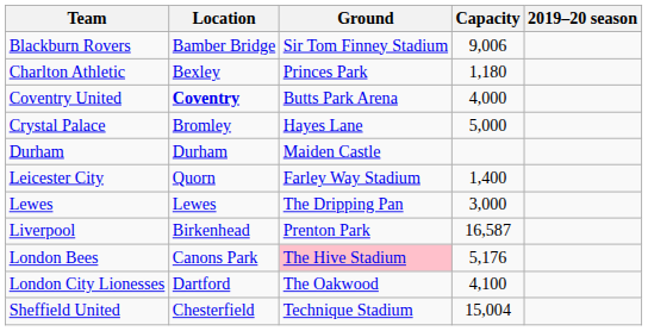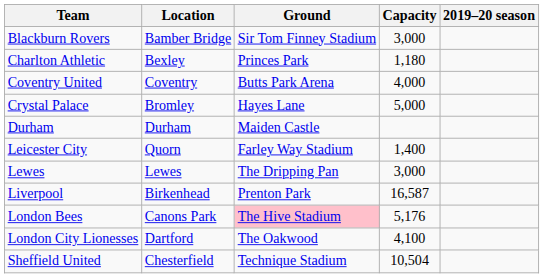 <table class="wikitable sortable">
 <tr>
 <th>Team</th>
 <th>Location</th>
 <th>Ground</th>
 <th>Capacity</th>
 <th data-sort-type="number">2019–20 season</th>
 </tr>
 <tr>
 <td><a href='#'>Blackburn Rovers</a></td>
 <td><a href='#'>Bamber Bridge</a></td>
 <td><a href='#'>Sir Tom Finney Stadium</a></td>
-<td style="text-align:center">9,006</td>
+<td style="text-align:center">3,000</td>
 <td style="text-align:center"></td>
 </tr>
 <tr>
 <td><a href='#'>Charlton Athletic</a></td>
 <td><a href='#'>Bexley</a></td>
 <td><a href='#'>Princes Park</a></td>
 <td style="text-align:center">1,180</td>
 <td style="text-align:center"></td>
 </tr>
 <tr>
 <td><a href='#'>Coventry United</a></td>
-<td><strong><a href='#'>Coventry</a></strong></td>
+<td><a href='#'>Coventry</a></td>
 <td><a href='#'>Butts Park Arena</a></td>
 <td style="text-align:center">4,000</td>
 <td style="text-align:center"></td>
 </tr>
 <tr>
 <td><a href='#'>Crystal Palace</a></td>
 <td><a href='#'>Bromley</a></td>
 <td><a href='#'>Hayes Lane</a></td>
 <td style="text-align:center">5,000</td>
 <td style="text-align:center"></td>
 </tr>
 <tr>
 <td><a href='#'>Durham</a></td>
 <td><a href='#'>Durham</a></td>
 <td><a href='#'>Maiden Castle</a></td>
 <td style="text-align:center"></td>
 <td style="text-align:center"></td>
 </tr>
 <tr>
 <td><a href='#'>Leicester City</a></td>
 <td><a href='#'>Quorn</a></td>
 <td><a href='#'>Farley Way Stadium</a></td>
 <td style="text-align:center">1,400</td>
 <td style="text-align:center"></td>
 </tr>
 <tr>
 <td><a href='#'>Lewes</a></td>
 <td><a href='#'>Lewes</a></td>
 <td><a href='#'>The Dripping Pan</a></td>
 <td style="text-align:center">3,000</td>
 <td style="text-align:center"></td>
 </tr>
 <tr>
 <td><a href='#'>Liverpool</a></td>
 <td><a href='#'>Birkenhead</a></td>
 <td><a href='#'>Prenton Park</a></td>
 <td style="text-align:center">16,587</td>
 <td style="text-align:center"></td>
 </tr>
 <tr>
 <td><a href='#'>London Bees</a></td>
 <td><a href='#'>Canons Park</a></td>
 <td style="background: pink;"><a href='#'>The Hive Stadium</a></td>
 <td style="text-align:center">5,176</td>
 <td style="text-align:center"></td>
 </tr>
 <tr>
 <td><a href='#'>London City Lionesses</a></td>
 <td><a href='#'>Dartford</a></td>
 <td><a href='#'>The Oakwood</a></td>
 <td style="text-align:center">4,100</td>
 <td style="text-align:center"></td>
 </tr>
 <tr>
 <td><a href='#'>Sheffield United</a></td>
 <td><a href='#'>Chesterfield</a></td>
 <td><a href='#'>Technique Stadium</a></td>
-<td style="text-align:center">15,004</td>
+<td style="text-align:center">10,504</td>
 <td style="text-align:center"></td>
 </tr>
 </table>
